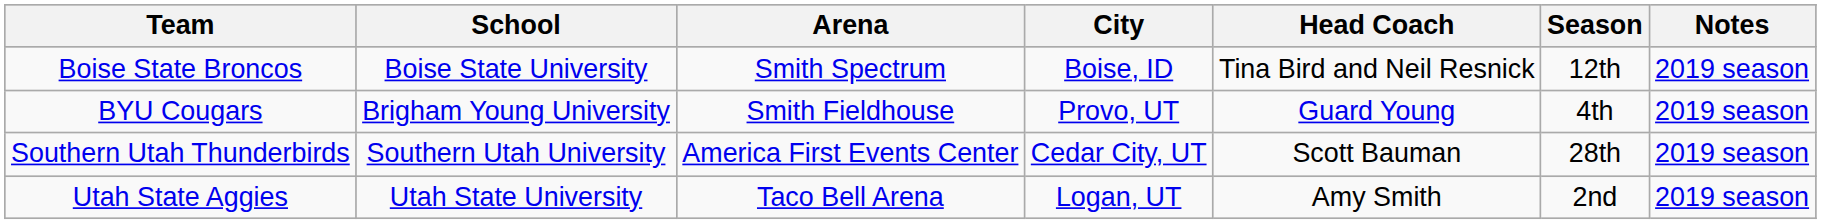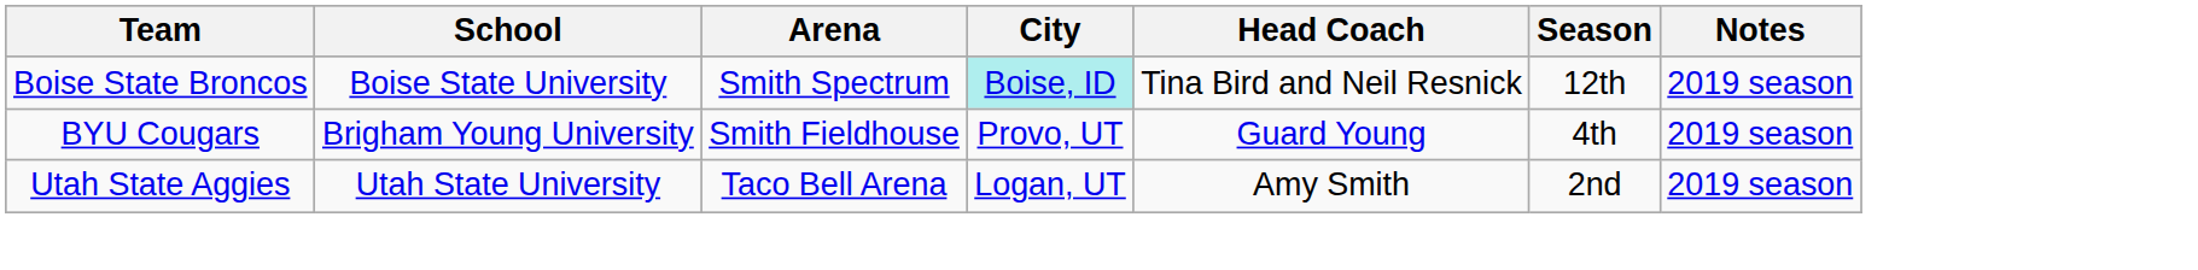 <table class="wikitable sortable" style="text-align:center;">
 <tr>
 <th>Team</th>
 <th>School</th>
 <th>Arena</th>
 <th>City</th>
 <th>Head Coach</th>
 <th>Season</th>
 <th>Notes</th>
 </tr>
 <tr>
 <td><a href='#'>Boise State Broncos</a></td>
 <td><a href='#'>Boise State University</a></td>
 <td><a href='#'>Smith Spectrum</a></td>
-<td><a href='#'>Boise, ID</a></td>
+<td style="background: paleturquoise;"><a href='#'>Boise, ID</a></td>
 <td>Tina Bird and Neil Resnick</td>
 <td>12th</td>
 <td><a href='#'>2019 season</a></td>
 </tr>
 <tr>
 <td><a href='#'>BYU Cougars</a></td>
 <td><a href='#'>Brigham Young University</a></td>
 <td><a href='#'>Smith Fieldhouse</a></td>
 <td><a href='#'>Provo, UT</a></td>
 <td><a href='#'>Guard Young</a></td>
 <td>4th</td>
 <td><a href='#'>2019 season</a></td>
 </tr>
 <tr>
-<td><a href='#'>Southern Utah Thunderbirds</a></td>
-<td><a href='#'>Southern Utah University</a></td>
-<td><a href='#'>America First Events Center</a></td>
-<td><a href='#'>Cedar City, UT</a></td>
-<td>Scott Bauman</td>
-<td>28th</td>
-<td><a href='#'>2019 season</a></td>
-</tr>
-<tr>
 <td><a href='#'>Utah State Aggies</a></td>
 <td><a href='#'>Utah State University</a></td>
 <td><a href='#'>Taco Bell Arena</a></td>
 <td><a href='#'>Logan, UT</a></td>
 <td>Amy Smith</td>
 <td>2nd</td>
 <td><a href='#'>2019 season</a></td>
 </tr>
 </table>
